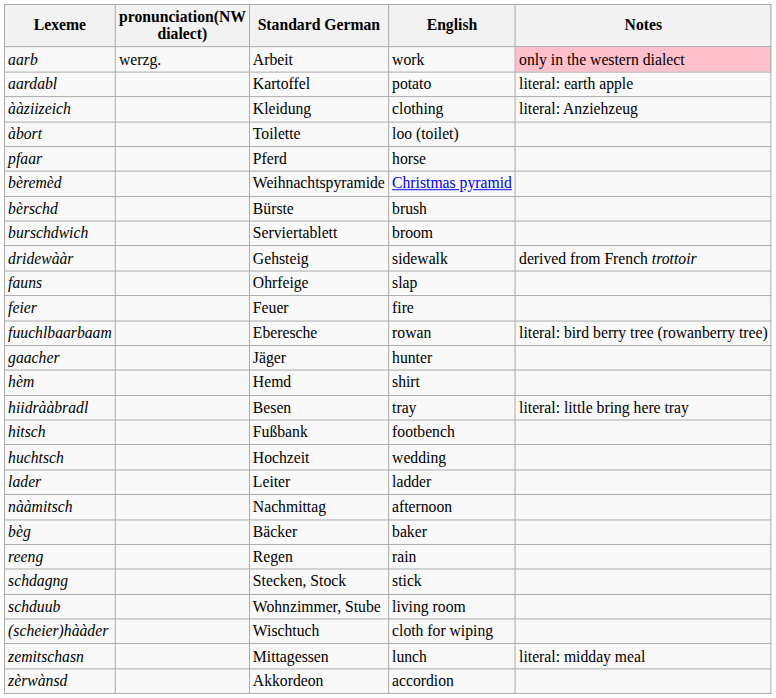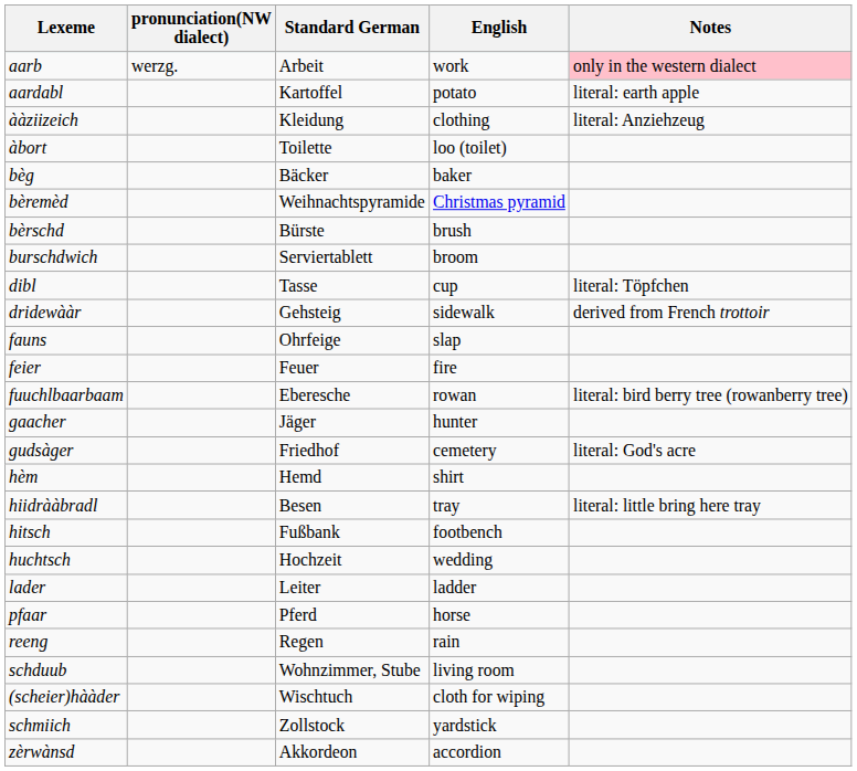 <table class="wikitable">
 <tr style="background:#c0f0f0;">
 <th>Lexeme</th>
 <th>pronunciation(NW dialect)</th>
 <th>Standard German</th>
 <th>English</th>
 <th>Notes</th>
 </tr>
 <tr>
 <td><em>aarb</em></td>
 <td style="width:120px;">werzg. </td>
 <td>Arbeit</td>
 <td>work</td>
 <td style="background: pink;">only in the western dialect</td>
 </tr>
 <tr>
 <td><em>aardabl</em></td>
 <td></td>
 <td>Kartoffel</td>
 <td>potato</td>
 <td>literal: earth apple</td>
 </tr>
 <tr>
 <td><em>ààziizeich</em></td>
 <td></td>
 <td>Kleidung</td>
 <td>clothing</td>
 <td>literal: Anziehzeug</td>
 </tr>
 <tr>
 <td><em>àbort</em></td>
 <td></td>
 <td>Toilette</td>
 <td>loo (toilet)</td>
 <td></td>
 </tr>
 <tr>
-<td><em>pfaar</em></td>
+<td><em>bèg</em></td>
 <td></td>
-<td>Pferd</td>
-<td>horse</td>
+<td>Bäcker</td>
+<td>baker</td>
 <td></td>
 </tr>
 <tr>
 <td><em>bèremèd</em></td>
 <td></td>
 <td>Weihnachtspyramide</td>
 <td><a href='#'>Christmas pyramid</a></td>
 <td></td>
 </tr>
 <tr>
 <td><em>bèrschd</em></td>
 <td></td>
 <td>Bürste</td>
 <td>brush</td>
 <td></td>
 </tr>
 <tr>
 <td><em>burschdwich</em></td>
 <td></td>
 <td>Serviertablett</td>
 <td>broom</td>
 <td></td>
+</tr>
+<tr>
+<td><em>dibl</em></td>
+<td></td>
+<td>Tasse</td>
+<td>cup</td>
+<td>literal: Töpfchen</td>
 </tr>
 <tr>
 <td><em>dridewààr</em></td>
 <td></td>
 <td>Gehsteig</td>
 <td>sidewalk</td>
 <td>derived from French <em>trottoir</em></td>
 </tr>
 <tr>
 <td><em>fauns</em></td>
 <td></td>
 <td>Ohrfeige</td>
 <td>slap</td>
 <td></td>
 </tr>
 <tr>
 <td><em>feier</em></td>
 <td></td>
 <td>Feuer</td>
 <td>fire</td>
 <td></td>
 </tr>
 <tr>
 <td><em>fuuchlbaarbaam</em></td>
 <td></td>
 <td>Eberesche</td>
 <td>rowan</td>
 <td>literal: bird berry tree (rowanberry tree)</td>
 </tr>
 <tr>
 <td><em>gaacher</em></td>
 <td></td>
 <td>Jäger</td>
 <td>hunter</td>
 <td></td>
 </tr>
 <tr>
+<td><em>gudsàger</em></td>
+<td></td>
+<td>Friedhof</td>
+<td>cemetery</td>
+<td>literal: God's acre</td>
+</tr>
+<tr>
 <td><em>hèm</em></td>
 <td></td>
 <td>Hemd</td>
 <td>shirt</td>
 <td></td>
 </tr>
 <tr>
 <td><em>hiidrààbradl</em></td>
 <td></td>
 <td>Besen</td>
 <td>tray</td>
 <td>literal: little bring here tray</td>
 </tr>
 <tr>
 <td><em>hitsch</em></td>
 <td></td>
 <td>Fußbank</td>
 <td>footbench</td>
 <td></td>
 </tr>
 <tr>
 <td><em>huchtsch</em></td>
 <td></td>
 <td>Hochzeit</td>
 <td>wedding</td>
 <td></td>
 </tr>
 <tr>
 <td><em>lader</em></td>
 <td></td>
 <td>Leiter</td>
 <td>ladder</td>
 <td></td>
 </tr>
 <tr>
-<td><em>nààmitsch</em></td>
+<td><em>pfaar</em></td>
 <td></td>
-<td>Nachmittag</td>
-<td>afternoon</td>
-<td></td>
-</tr>
-<tr>
-<td><em>bèg</em></td>
-<td></td>
-<td>Bäcker</td>
-<td>baker</td>
+<td>Pferd</td>
+<td>horse</td>
 <td></td>
 </tr>
 <tr>
 <td><em>reeng</em></td>
 <td></td>
 <td>Regen</td>
 <td>rain</td>
-<td></td>
-</tr>
-<tr>
-<td><em>schdagng</em></td>
-<td></td>
-<td>Stecken, Stock</td>
-<td>stick</td>
 <td></td>
 </tr>
 <tr>
 <td><em>schduub</em></td>
 <td></td>
 <td>Wohnzimmer, Stube</td>
 <td>living room</td>
 <td></td>
 </tr>
 <tr>
 <td><em>(scheier)hààder</em></td>
 <td></td>
 <td>Wischtuch</td>
 <td>cloth for wiping</td>
 <td></td>
 </tr>
 <tr>
-<td><em>zemitschasn</em></td>
+<td><em>schmiich</em></td>
 <td></td>
-<td>Mittagessen</td>
-<td>lunch</td>
-<td>literal: midday meal</td>
+<td>Zollstock</td>
+<td>yardstick</td>
+<td></td>
 </tr>
 <tr>
 <td><em>zèrwànsd</em></td>
 <td></td>
 <td>Akkordeon</td>
 <td>accordion</td>
 </tr>
 </table>
